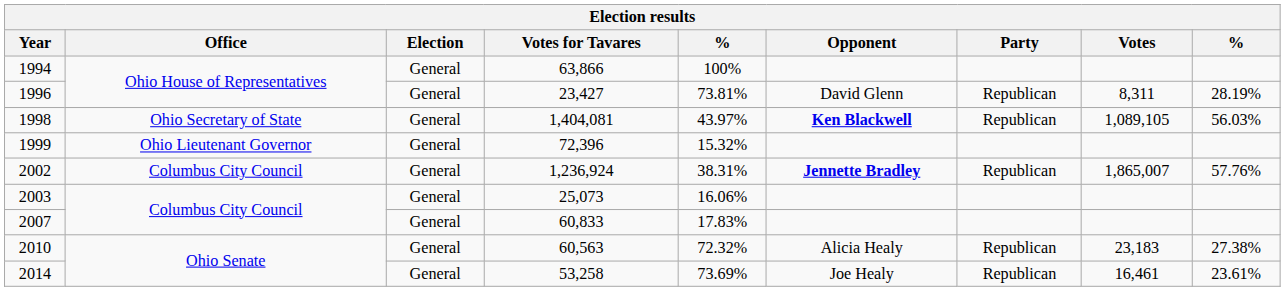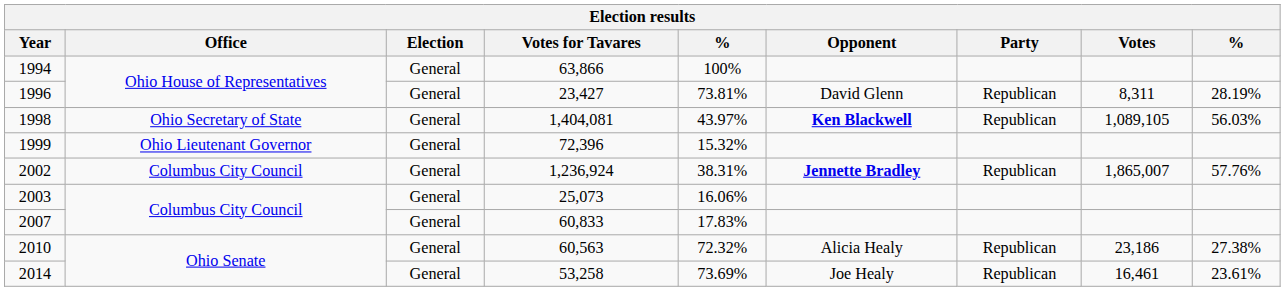 <table class="wikitable" style="width:100%; text-align: center;">
 <tr>
 <th colspan="12">Election results</th>
 </tr>
 <tr>
 <th>Year</th>
 <th>Office</th>
 <th>Election</th>
 <th>Votes for Tavares</th>
 <th>%</th>
 <th>Opponent</th>
 <th>Party</th>
 <th>Votes</th>
 <th>%</th>
 </tr>
 <tr>
 <td>1994</td>
 <td rowspan=2><a href='#'>Ohio House of Representatives</a></td>
 <td>General</td>
 <td>63,866</td>
 <td>100%</td>
 <td></td>
 <td></td>
 <td></td>
 <td></td>
 </tr>
 <tr>
 <td>1996</td>
 <td>General</td>
 <td>23,427</td>
 <td>73.81%</td>
 <td>David Glenn</td>
 <td>Republican</td>
 <td>8,311</td>
 <td>28.19%</td>
 </tr>
 <tr |->
 <td>1998</td>
 <td><a href='#'>Ohio Secretary of State</a></td>
 <td>General</td>
 <td>1,404,081</td>
 <td>43.97%</td>
 <td><strong><a href='#'>Ken Blackwell</a></strong></td>
 <td>Republican</td>
 <td>1,089,105</td>
 <td>56.03%</td>
 </tr>
 <tr |->
 <td>1999</td>
 <td><a href='#'>Ohio Lieutenant Governor</a></td>
 <td>General</td>
 <td>72,396</td>
 <td>15.32%</td>
 <td></td>
 <td></td>
 <td></td>
 <td></td>
 </tr>
 <tr |->
 <td>2002</td>
 <td><a href='#'>Columbus City Council</a></td>
 <td>General</td>
 <td>1,236,924</td>
 <td>38.31%</td>
 <td><strong><a href='#'>Jennette Bradley</a></strong></td>
 <td>Republican</td>
 <td>1,865,007</td>
 <td>57.76%</td>
 </tr>
 <tr |->
 <td>2003</td>
 <td rowspan=2><a href='#'>Columbus City Council</a></td>
 <td>General</td>
 <td>25,073</td>
 <td>16.06%</td>
 <td></td>
 <td></td>
 <td></td>
 <td></td>
 </tr>
 <tr>
 <td>2007</td>
 <td>General</td>
 <td>60,833</td>
 <td>17.83%</td>
 <td></td>
 <td></td>
 <td></td>
 <td></td>
 </tr>
 <tr>
 <td>2010</td>
 <td rowspan=2><a href='#'>Ohio Senate</a></td>
 <td>General</td>
 <td>60,563</td>
 <td>72.32%</td>
 <td>Alicia Healy</td>
 <td>Republican</td>
-<td>23,183</td>
+<td>23,186</td>
 <td>27.38%</td>
 </tr>
 <tr>
 <td>2014</td>
 <td>General</td>
 <td>53,258</td>
 <td>73.69%</td>
 <td>Joe Healy</td>
 <td>Republican</td>
 <td>16,461</td>
 <td>23.61%</td>
 </tr>
 </table>
